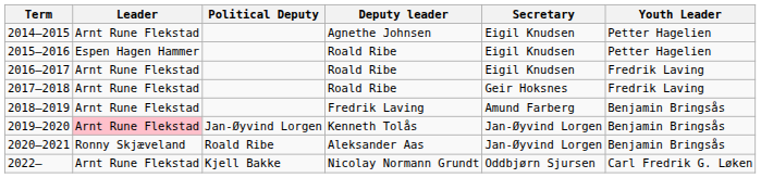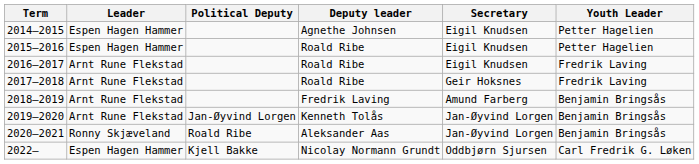 <table class="wikitable">
 <tr>
 <th>Term</th>
 <th>Leader</th>
 <th>Political Deputy</th>
 <th>Deputy leader</th>
 <th>Secretary</th>
 <th>Youth Leader</th>
 </tr>
 <tr>
 <td>2014–2015</td>
-<td>Arnt Rune Flekstad</td>
+<td>Espen Hagen Hammer</td>
 <td></td>
 <td>Agnethe Johnsen</td>
 <td>Eigil Knudsen</td>
 <td>Petter Hagelien</td>
 </tr>
 <tr>
 <td>2015–2016</td>
 <td>Espen Hagen Hammer</td>
 <td></td>
 <td>Roald Ribe</td>
 <td>Eigil Knudsen</td>
 <td>Petter Hagelien</td>
 </tr>
 <tr>
 <td>2016–2017</td>
 <td>Arnt Rune Flekstad</td>
 <td></td>
 <td>Roald Ribe</td>
 <td>Eigil Knudsen</td>
 <td>Fredrik Laving</td>
 </tr>
 <tr>
 <td>2017–2018</td>
 <td>Arnt Rune Flekstad</td>
 <td></td>
 <td>Roald Ribe</td>
 <td>Geir Hoksnes</td>
 <td>Fredrik Laving</td>
 </tr>
 <tr>
 <td>2018–2019</td>
 <td>Arnt Rune Flekstad</td>
 <td></td>
 <td>Fredrik Laving</td>
 <td>Amund Farberg</td>
 <td>Benjamin Bringsås</td>
 </tr>
 <tr>
 <td>2019–2020</td>
-<td style="background: pink;">Arnt Rune Flekstad</td>
+<td>Arnt Rune Flekstad</td>
 <td>Jan-Øyvind Lorgen</td>
 <td>Kenneth Tolås</td>
 <td>Jan-Øyvind Lorgen</td>
 <td>Benjamin Bringsås</td>
 </tr>
 <tr>
 <td>2020–2021</td>
 <td>Ronny Skjæveland</td>
 <td>Roald Ribe</td>
 <td>Aleksander Aas</td>
 <td>Jan-Øyvind Lorgen</td>
 <td>Benjamin Bringsås</td>
 </tr>
 <tr>
 <td>2022–</td>
-<td>Arnt Rune Flekstad</td>
+<td>Espen Hagen Hammer</td>
 <td>Kjell Bakke</td>
 <td>Nicolay Normann Grundt</td>
 <td>Oddbjørn Sjursen</td>
 <td>Carl Fredrik G. Løken</td>
 </tr>
 </table>
